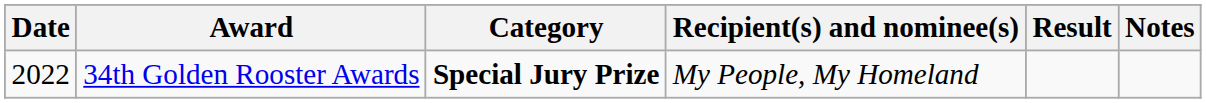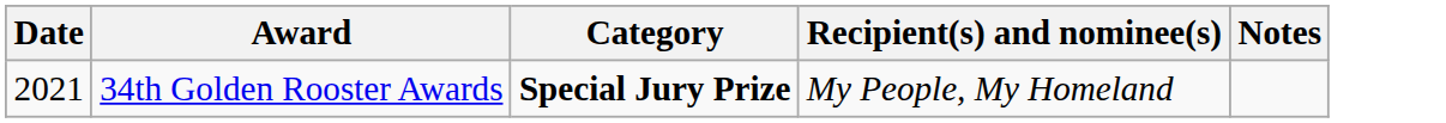 <table class="wikitable">
 <tr>
 <th>Date</th>
 <th>Award</th>
 <th>Category</th>
 <th>Recipient(s) and nominee(s)</th>
-<th>Result</th>
 <th>Notes</th>
 </tr>
 <tr>
-<td rowspan="1">2022</td>
+<td rowspan="1">2021</td>
 <td><a href='#'>34th Golden Rooster Awards</a></td>
 <td><strong>Special Jury Prize</strong></td>
 <td><em>My People, My Homeland</em></td>
 <td></td>
-<td></td>
 </tr>
 </table>
